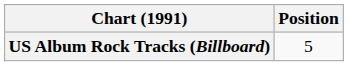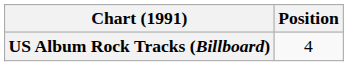 <table class="wikitable plainrowheaders" style="text-align:center">
 <tr>
 <th>Chart (1991)</th>
 <th>Position</th>
 </tr>
 <tr>
 <th scope="row">US Album Rock Tracks (<em>Billboard</em>)</th>
-<td>5</td>
+<td>4</td>
 </tr>
 </table>
